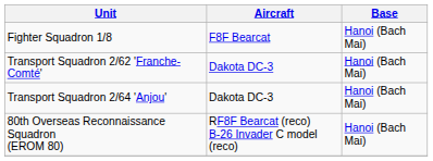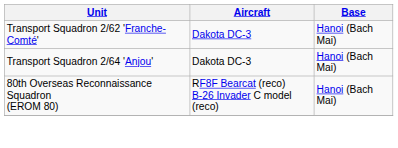 <table class="wikitable">
 <tr>
 <th><strong><a href='#'>Unit</a></strong></th>
 <th><strong><a href='#'>Aircraft</a></strong></th>
 <th><strong><a href='#'>Base</a></strong></th>
-</tr>
-<tr>
-<td>Fighter Squadron 1/8</td>
-<td><a href='#'>F8F Bearcat</a></td>
-<td><a href='#'>Hanoi</a> (Bach Mai)</td>
 </tr>
 <tr>
 <td>Transport Squadron 2/62 '<a href='#'>Franche-Comté</a>'</td>
 <td><a href='#'>Dakota DC-3</a></td>
 <td><a href='#'>Hanoi</a> (Bach Mai)</td>
 </tr>
 <tr>
 <td>Transport Squadron 2/64 '<a href='#'>Anjou</a>'</td>
 <td>Dakota DC-3</td>
 <td><a href='#'>Hanoi</a> (Bach Mai)</td>
 </tr>
 <tr>
 <td>80th Overseas Reconnaissance Squadron<br> (EROM 80)</td>
 <td>R<a href='#'>F8F Bearcat</a> (reco)<br> <a href='#'>B-26 Invader</a> C model (reco)</td>
 <td><a href='#'>Hanoi</a> (Bach Mai)</td>
 </tr>
 <tr>
 </tr>
 </table>
